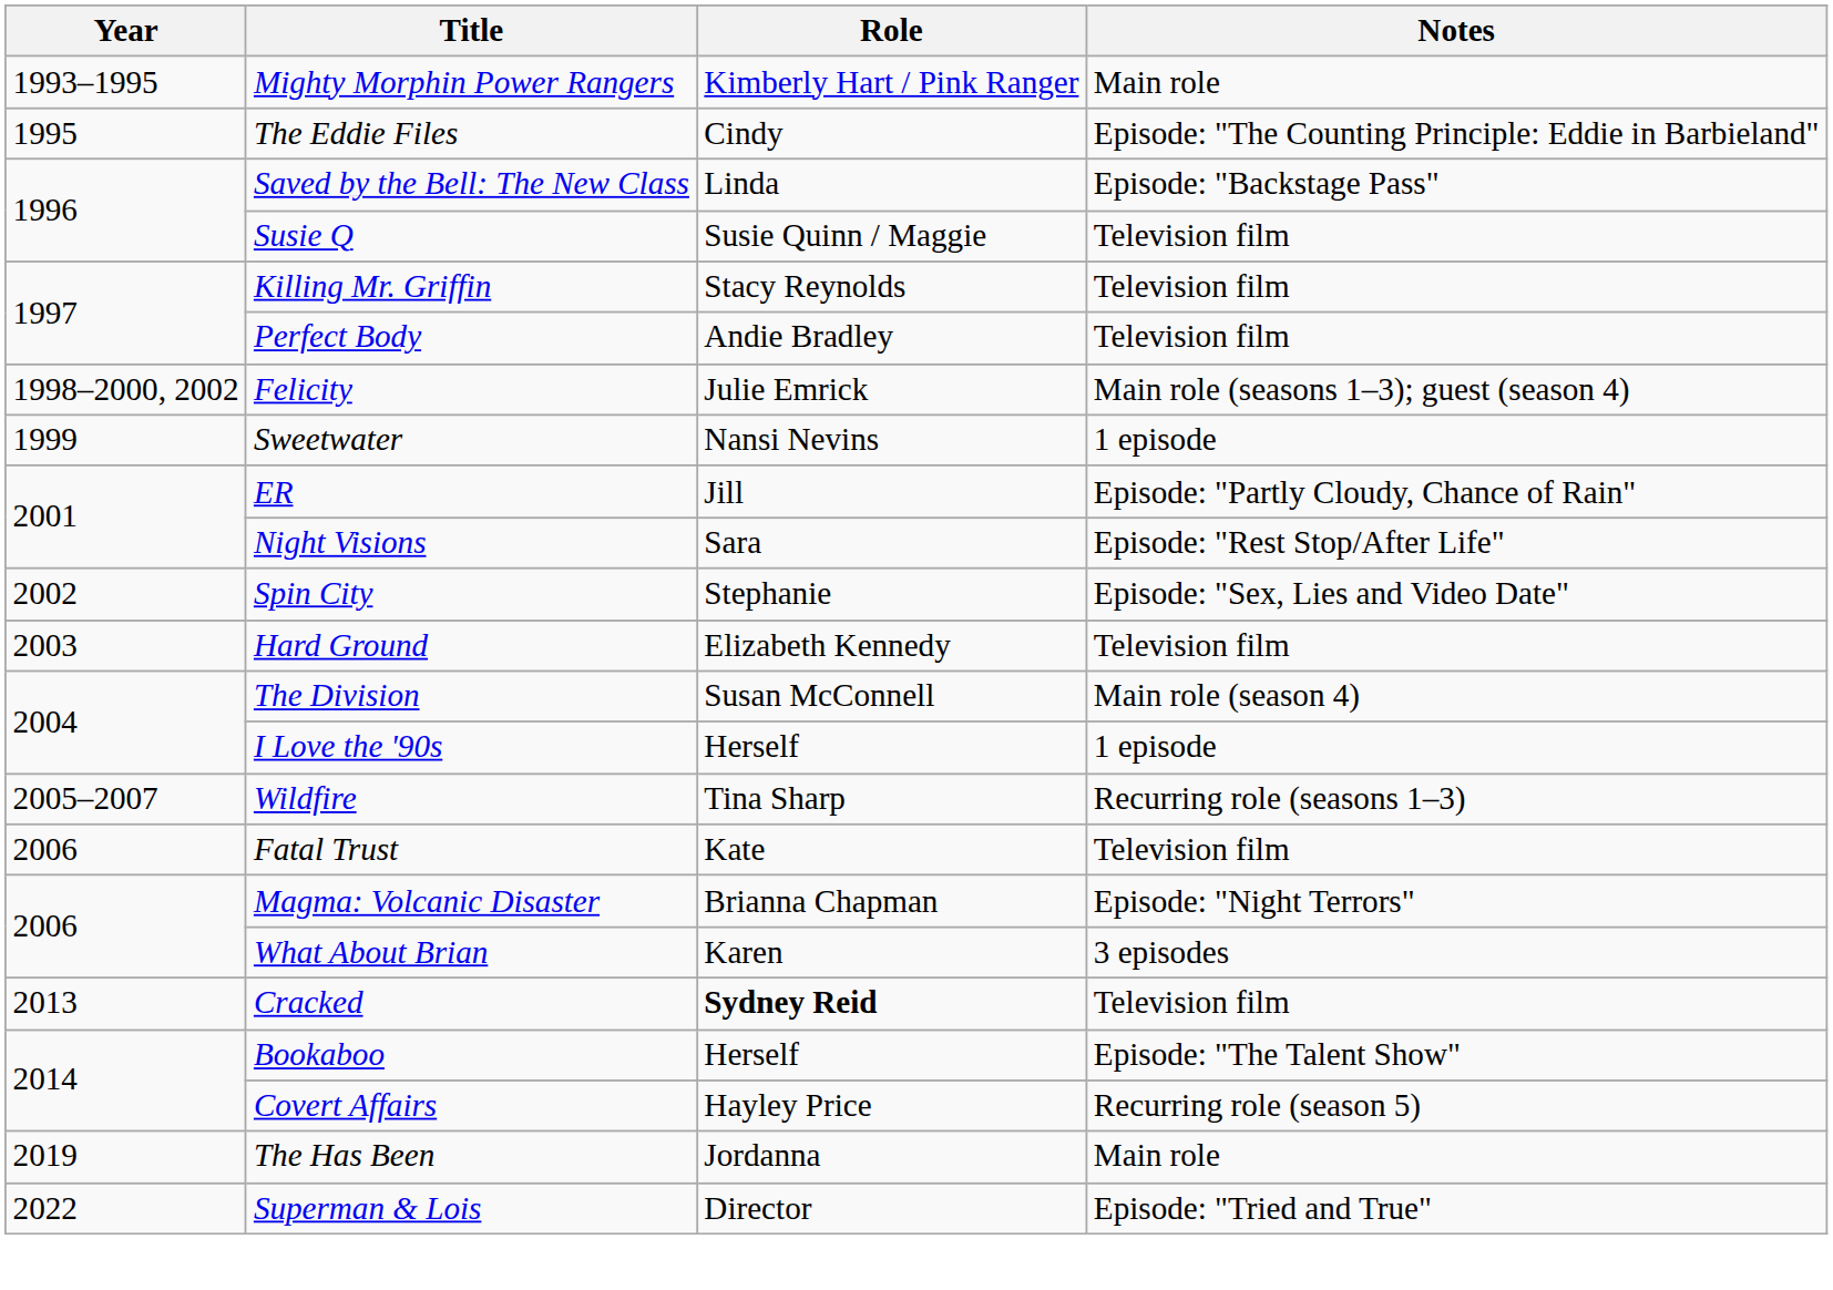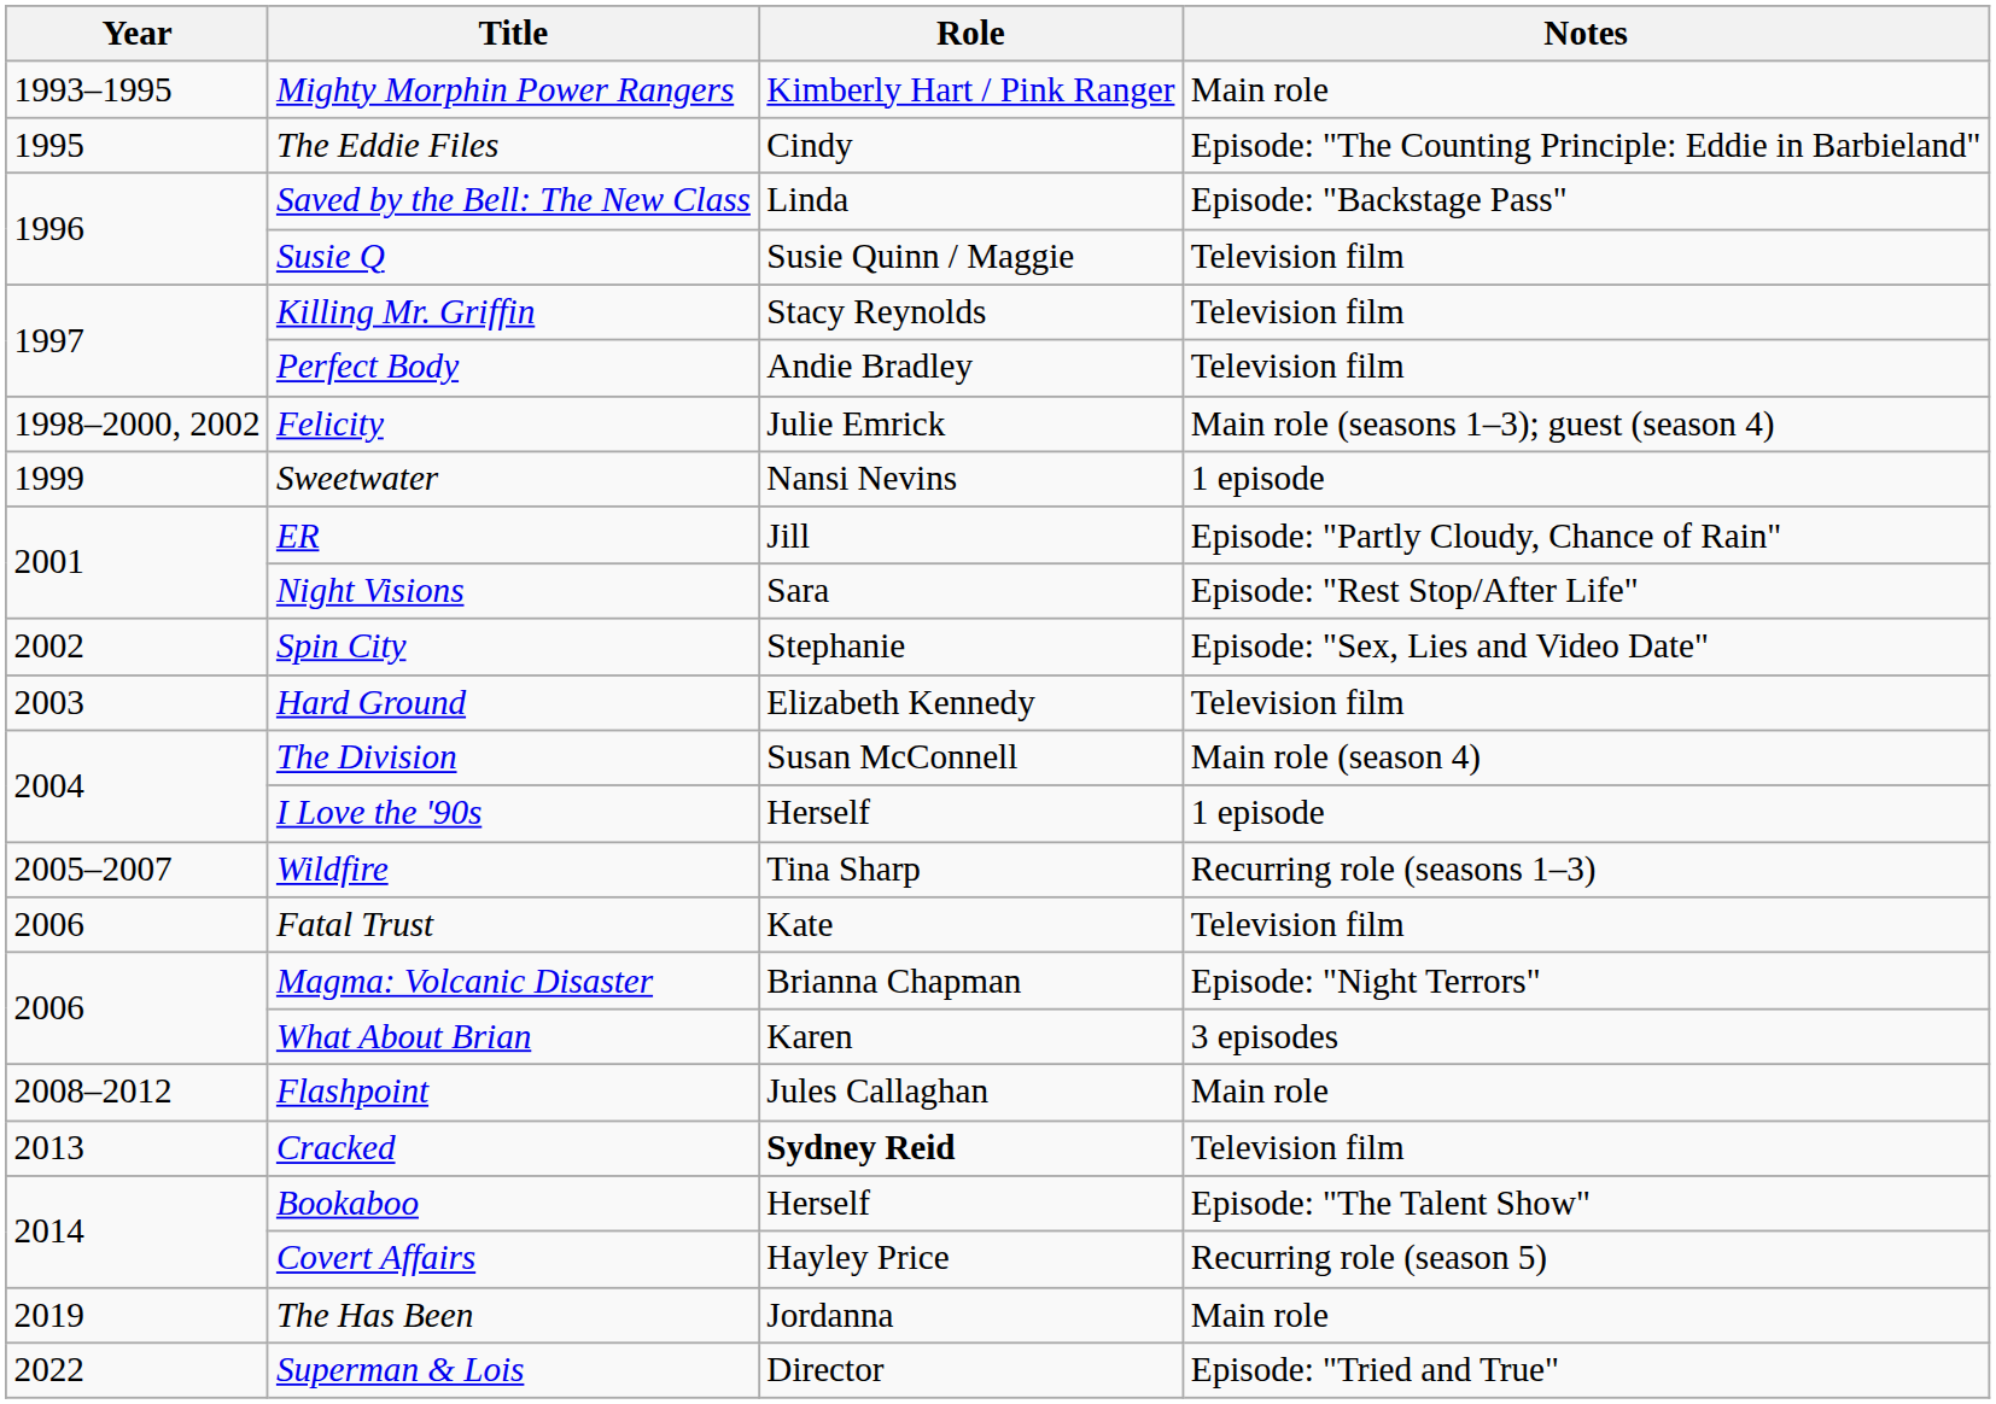 <table class = "wikitable sortable">
 <tr>
 <th>Year</th>
 <th>Title</th>
 <th class="unsortable">Role</th>
 <th class="unsortable">Notes</th>
 </tr>
 <tr>
 <td>1993–1995</td>
 <td><em><a href='#'>Mighty Morphin Power Rangers</a></em></td>
 <td><a href='#'>Kimberly Hart / Pink Ranger</a></td>
 <td>Main role</td>
 </tr>
 <tr>
 <td>1995</td>
 <td data-sort-value="Eddie Files, The"><em>The Eddie Files</em></td>
 <td>Cindy</td>
 <td>Episode: "The Counting Principle: Eddie in Barbieland"</td>
 </tr>
 <tr>
 <td rowspan="2">1996</td>
 <td><em><a href='#'>Saved by the Bell: The New Class</a></em></td>
 <td>Linda</td>
 <td>Episode: "Backstage Pass"</td>
 </tr>
 <tr>
 <td><em><a href='#'>Susie Q</a></em></td>
 <td>Susie Quinn / Maggie</td>
 <td>Television film</td>
 </tr>
 <tr>
 <td rowspan="2">1997</td>
 <td><em><a href='#'>Killing Mr. Griffin</a></em></td>
 <td>Stacy Reynolds</td>
 <td>Television film</td>
 </tr>
 <tr>
 <td><em><a href='#'>Perfect Body</a></em></td>
 <td>Andie Bradley</td>
 <td>Television film</td>
 </tr>
 <tr>
 <td>1998–2000, 2002</td>
 <td><em><a href='#'>Felicity</a></em></td>
 <td>Julie Emrick</td>
 <td>Main role (seasons 1–3); guest (season 4)</td>
 </tr>
 <tr>
 <td>1999</td>
 <td><em>Sweetwater</em></td>
 <td>Nansi Nevins</td>
 <td>1 episode</td>
 </tr>
 <tr>
 <td rowspan="2">2001</td>
 <td><em><a href='#'>ER</a></em></td>
 <td>Jill</td>
 <td>Episode: "Partly Cloudy, Chance of Rain"</td>
 </tr>
 <tr>
 <td><em><a href='#'>Night Visions</a></em></td>
 <td>Sara</td>
 <td>Episode: "Rest Stop/After Life"</td>
 </tr>
 <tr>
 <td>2002</td>
 <td><em><a href='#'>Spin City</a></em></td>
 <td>Stephanie</td>
 <td>Episode: "Sex, Lies and Video Date"</td>
 </tr>
 <tr>
 <td>2003</td>
 <td><em><a href='#'>Hard Ground</a></em></td>
 <td>Elizabeth Kennedy</td>
 <td>Television film</td>
 </tr>
 <tr>
 <td rowspan="2">2004</td>
 <td data-sort-value="Division, The"><em><a href='#'>The Division</a></em></td>
 <td>Susan McConnell</td>
 <td>Main role (season 4)</td>
 </tr>
 <tr>
 <td><em><a href='#'>I Love the '90s</a></em></td>
 <td>Herself</td>
 <td>1 episode</td>
 </tr>
 <tr>
 <td>2005–2007</td>
 <td><em><a href='#'>Wildfire</a></em></td>
 <td>Tina Sharp</td>
 <td>Recurring role (seasons 1–3)</td>
 </tr>
 <tr>
 <td>2006</td>
 <td><em>Fatal Trust</em></td>
 <td>Kate</td>
 <td>Television film</td>
 </tr>
 <tr>
 <td rowspan="2">2006</td>
 <td><em><a href='#'>Magma: Volcanic Disaster</a></em></td>
 <td>Brianna Chapman</td>
 <td>Episode: "Night Terrors"</td>
 </tr>
 <tr>
 <td><em><a href='#'>What About Brian</a></em></td>
 <td>Karen</td>
 <td>3 episodes</td>
 </tr>
 <tr>
+<td>2008–2012</td>
+<td><em><a href='#'>Flashpoint</a></em></td>
+<td>Jules Callaghan</td>
+<td>Main role</td>
+</tr>
+<tr>
 <td>2013</td>
 <td><em><a href='#'>Cracked</a></em></td>
 <td><strong>Sydney Reid</strong></td>
 <td>Television film</td>
 </tr>
 <tr>
 <td rowspan="2">2014</td>
 <td><em><a href='#'>Bookaboo</a></em></td>
 <td>Herself</td>
 <td>Episode: "The Talent Show"</td>
 </tr>
 <tr>
 <td><em><a href='#'>Covert Affairs</a></em></td>
 <td>Hayley Price</td>
 <td>Recurring role (season 5)</td>
 </tr>
 <tr>
 <td>2019</td>
 <td data-sort-value="Has Been, The"><em>The Has Been</em></td>
 <td>Jordanna</td>
 <td>Main role</td>
 </tr>
 <tr>
 <td>2022</td>
 <td><em><a href='#'>Superman & Lois</a></em></td>
 <td>Director</td>
 <td>Episode: "Tried and True"</td>
 </tr>
 </table>
